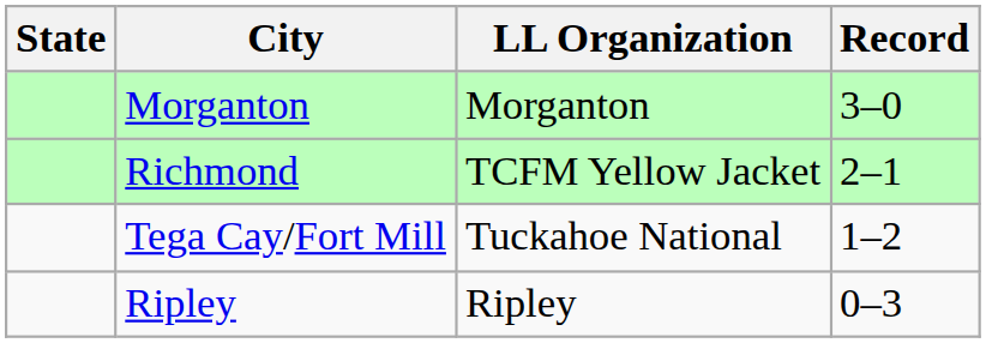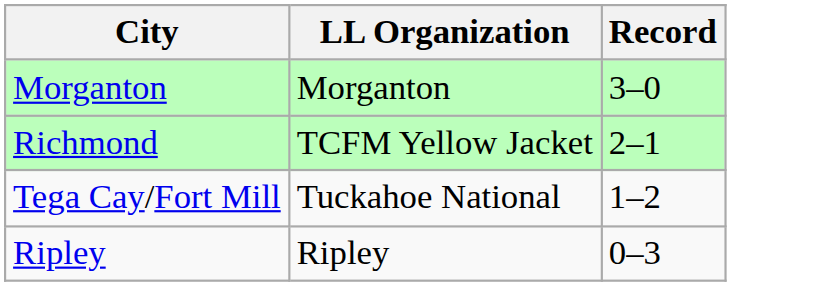 <table class="wikitable">
 <tr>
-<th>State</th>
 <th>City</th>
 <th>LL Organization</th>
 <th>Record</th>
 </tr>
 <tr bgcolor=#bbffbb>
-<td><strong></strong></td>
 <td><a href='#'>Morganton</a></td>
 <td>Morganton</td>
 <td>3–0</td>
 </tr>
 <tr bgcolor=#bbffbb>
-<td><strong></strong></td>
 <td><a href='#'>Richmond</a></td>
 <td>TCFM Yellow Jacket</td>
 <td>2–1</td>
 </tr>
 <tr>
-<td><strong></strong></td>
 <td><a href='#'>Tega Cay</a>/<a href='#'>Fort Mill</a></td>
 <td>Tuckahoe National</td>
 <td>1–2</td>
 </tr>
 <tr>
-<td><strong></strong></td>
 <td><a href='#'>Ripley</a></td>
 <td>Ripley</td>
 <td>0–3</td>
 </tr>
 </table>
